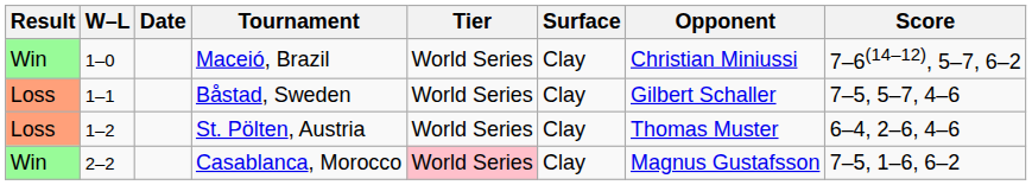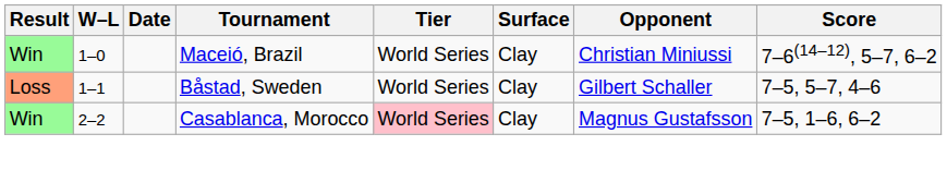 <table class="sortable wikitable">
 <tr>
 <th>Result</th>
 <th class="unsortable">W–L</th>
 <th>Date</th>
 <th>Tournament</th>
 <th>Tier</th>
 <th>Surface</th>
 <th>Opponent</th>
 <th class="unsortable">Score</th>
 </tr>
 <tr>
 <td style="background:#98fb98;">Win</td>
 <td><small>1–0</small></td>
 <td><a href='#'></a></td>
 <td><a href='#'>Maceió</a>, Brazil</td>
 <td>World Series</td>
 <td>Clay</td>
 <td> <a href='#'>Christian Miniussi</a></td>
 <td>7–6<sup>(14–12)</sup>, 5–7, 6–2</td>
 </tr>
 <tr>
 <td style="background:#ffa07a;">Loss</td>
 <td><small>1–1</small></td>
 <td><a href='#'></a></td>
 <td><a href='#'>Båstad</a>, Sweden</td>
 <td>World Series</td>
 <td>Clay</td>
 <td> <a href='#'>Gilbert Schaller</a></td>
 <td>7–5, 5–7, 4–6</td>
 </tr>
 <tr>
-<td style="background:#ffa07a;">Loss</td>
-<td><small>1–2</small></td>
-<td><a href='#'></a></td>
-<td><a href='#'>St. Pölten</a>, Austria</td>
-<td>World Series</td>
-<td>Clay</td>
-<td> <a href='#'>Thomas Muster</a></td>
-<td>6–4, 2–6, 4–6</td>
-</tr>
-<tr>
 <td style="background:#98fb98;">Win</td>
 <td><small>2–2</small></td>
 <td><a href='#'></a></td>
 <td><a href='#'>Casablanca</a>, Morocco</td>
 <td style="background: pink;">World Series</td>
 <td>Clay</td>
 <td> <a href='#'>Magnus Gustafsson</a></td>
 <td>7–5, 1–6, 6–2</td>
 </tr>
 </table>
